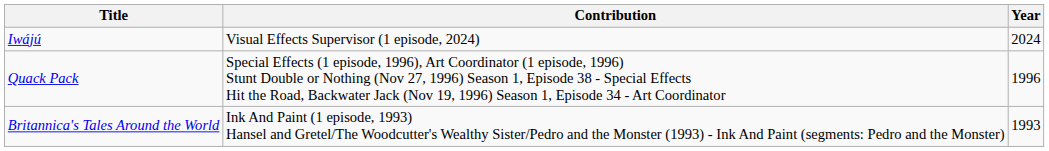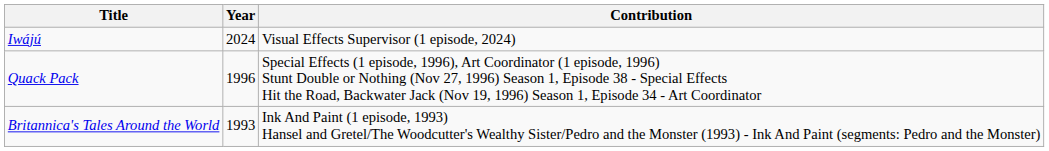 <table class="wikitable">
 <tr>
 <th>Title</th>
+<th>Year</th>
 <th>Contribution</th>
-<th>Year</th>
 </tr>
 <tr>
 <td><em><a href='#'>Iwájú</a></em></td>
+<td>2024</td>
 <td>Visual Effects Supervisor (1 episode, 2024)</td>
-<td>2024</td>
 </tr>
 <tr>
 <td><em><a href='#'>Quack Pack</a></em></td>
+<td>1996</td>
 <td>Special Effects (1 episode, 1996), Art Coordinator (1 episode, 1996)<br>Stunt Double or Nothing (Nov 27, 1996) Season 1, Episode 38 - Special Effects<br>Hit the Road, Backwater Jack (Nov 19, 1996) Season 1, Episode 34 - Art Coordinator</td>
-<td>1996</td>
 </tr>
 <tr>
 <td><em><a href='#'>Britannica's Tales Around the World</a></em></td>
+<td>1993</td>
 <td>Ink And Paint (1 episode, 1993)<br>Hansel and Gretel/The Woodcutter's Wealthy Sister/Pedro and the Monster (1993) - Ink And Paint (segments: Pedro and the Monster)</td>
-<td>1993</td>
 </tr>
 </table>
